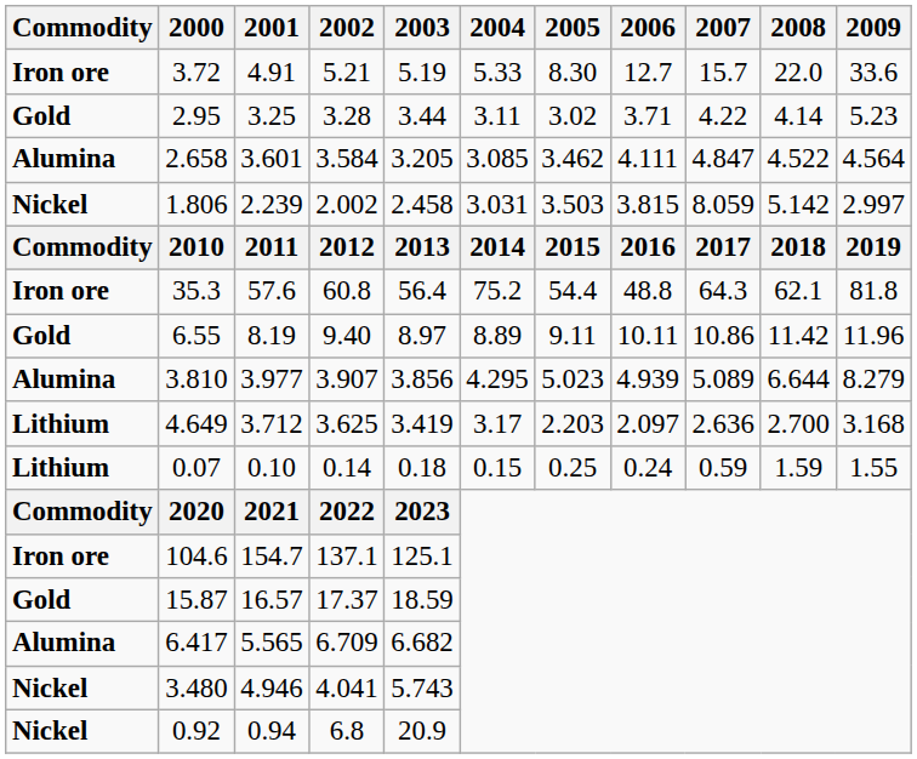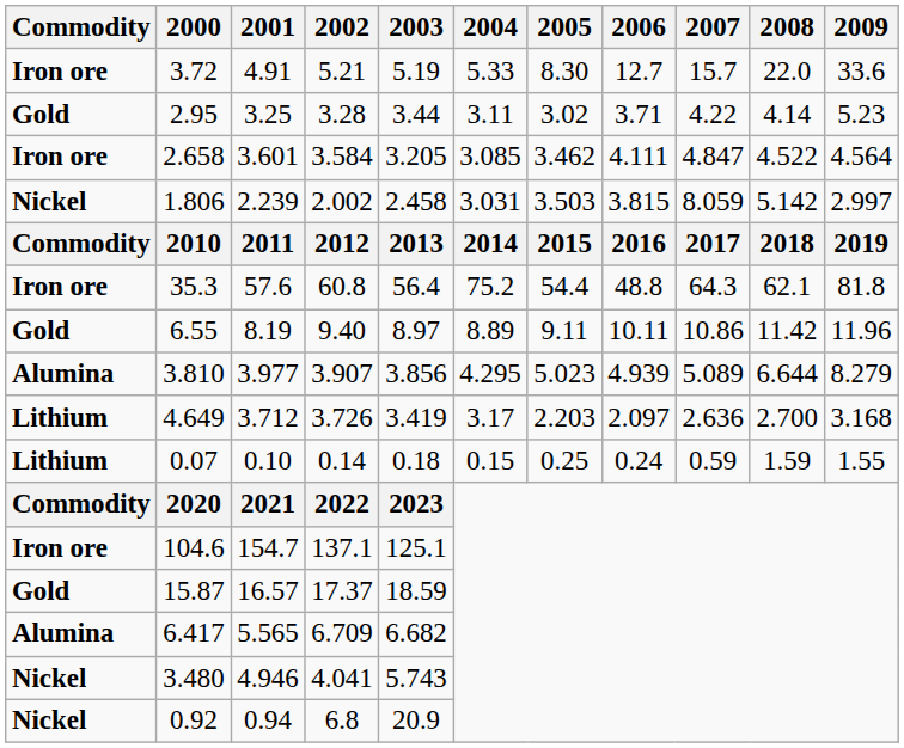 <table class="wikitable">
 <tr>
 <th>Commodity</th>
 <th>2000</th>
 <th>2001</th>
 <th>2002</th>
 <th>2003</th>
 <th>2004</th>
 <th>2005</th>
 <th>2006</th>
 <th>2007</th>
 <th>2008</th>
 <th>2009</th>
 </tr>
 <tr style="text-align:center;">
 <td align="left"><strong>Iron ore</strong></td>
 <td>3.72</td>
 <td>4.91</td>
 <td>5.21</td>
 <td>5.19</td>
 <td>5.33</td>
 <td>8.30</td>
 <td>12.7</td>
 <td>15.7</td>
 <td>22.0</td>
 <td>33.6</td>
 </tr>
 <tr style="text-align:center;">
 <td align="left"><strong>Gold</strong></td>
 <td>2.95</td>
 <td>3.25</td>
 <td>3.28</td>
 <td>3.44</td>
 <td>3.11</td>
 <td>3.02</td>
 <td>3.71</td>
 <td>4.22</td>
 <td>4.14</td>
 <td>5.23</td>
 </tr>
 <tr style="text-align:center;">
-<td align="left"><strong>Alumina</strong></td>
+<td align="left"><strong>Iron ore</strong></td>
 <td>2.658</td>
 <td>3.601</td>
 <td>3.584</td>
 <td>3.205</td>
 <td>3.085</td>
 <td>3.462</td>
 <td>4.111</td>
 <td>4.847</td>
 <td>4.522</td>
 <td>4.564</td>
 </tr>
 <tr style="text-align:center;">
 <td align="left"><strong>Nickel</strong></td>
 <td>1.806</td>
 <td>2.239</td>
 <td>2.002</td>
 <td>2.458</td>
 <td>3.031</td>
 <td>3.503</td>
 <td>3.815</td>
 <td>8.059</td>
 <td>5.142</td>
 <td>2.997</td>
 </tr>
 <tr>
 <th>Commodity</th>
 <th>2010</th>
 <th>2011</th>
 <th>2012</th>
 <th>2013</th>
 <th>2014</th>
 <th>2015</th>
 <th>2016</th>
 <th>2017</th>
 <th>2018</th>
 <th>2019</th>
 </tr>
 <tr style="text-align:center;">
 <td align="left"><strong>Iron ore</strong></td>
 <td>35.3</td>
 <td>57.6</td>
 <td>60.8</td>
 <td>56.4</td>
 <td>75.2</td>
 <td>54.4</td>
 <td>48.8</td>
 <td>64.3</td>
 <td>62.1</td>
 <td>81.8</td>
 </tr>
 <tr style="text-align:center;">
 <td align="left"><strong>Gold</strong></td>
 <td>6.55</td>
 <td>8.19</td>
 <td>9.40</td>
 <td>8.97</td>
 <td>8.89</td>
 <td>9.11</td>
 <td>10.11</td>
 <td>10.86</td>
 <td>11.42</td>
 <td>11.96</td>
 </tr>
 <tr style="text-align:center;">
 <td align="left"><strong>Alumina</strong></td>
 <td>3.810</td>
 <td>3.977</td>
 <td>3.907</td>
 <td>3.856</td>
 <td>4.295</td>
 <td>5.023</td>
 <td>4.939</td>
 <td>5.089</td>
 <td>6.644</td>
 <td>8.279</td>
 </tr>
 <tr style="text-align:center;">
 <td align="left"><strong>Lithium</strong></td>
 <td>4.649</td>
 <td>3.712</td>
-<td>3.625</td>
+<td>3.726</td>
 <td>3.419</td>
 <td>3.17</td>
 <td>2.203</td>
 <td>2.097</td>
 <td>2.636</td>
 <td>2.700</td>
 <td>3.168</td>
 </tr>
 <tr style="text-align:center;">
 <td align="left"><strong>Lithium</strong></td>
 <td>0.07</td>
 <td>0.10</td>
 <td>0.14</td>
 <td>0.18</td>
 <td>0.15</td>
 <td>0.25</td>
 <td>0.24</td>
 <td>0.59</td>
 <td>1.59</td>
 <td>1.55</td>
 </tr>
 <tr>
 <th>Commodity</th>
 <th>2020</th>
 <th>2021</th>
 <th>2022</th>
 <th>2023</th>
 </tr>
 <tr style="text-align:center;">
 <td align="left"><strong>Iron ore</strong></td>
 <td>104.6</td>
 <td>154.7</td>
 <td>137.1</td>
 <td>125.1</td>
 </tr>
 <tr style="text-align:center;">
 <td align="left"><strong>Gold</strong></td>
 <td>15.87</td>
 <td>16.57</td>
 <td>17.37</td>
 <td>18.59</td>
 </tr>
 <tr style="text-align:center;">
 <td align="left"><strong>Alumina</strong></td>
 <td>6.417</td>
 <td>5.565</td>
 <td>6.709</td>
 <td>6.682</td>
 </tr>
 <tr style="text-align:center;">
 <td align="left"><strong>Nickel</strong></td>
 <td>3.480</td>
 <td>4.946</td>
 <td>4.041</td>
 <td>5.743</td>
 </tr>
 <tr style="text-align:center;">
 <td align="left"><strong>Nickel</strong></td>
 <td>0.92</td>
 <td>0.94</td>
 <td>6.8</td>
 <td>20.9</td>
 </tr>
 </table>
